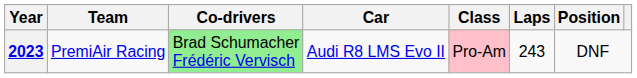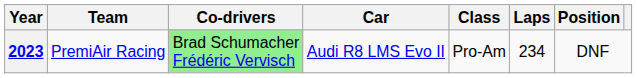 <table class="wikitable" style="font-size: 90%;">
 <tr>
 <th>Year</th>
 <th>Team</th>
 <th>Co-drivers</th>
 <th>Car</th>
 <th>Class</th>
 <th>Laps</th>
 <th>Position</th>
 <th></th>
 </tr>
 <tr>
 <th><a href='#'>2023</a></th>
 <td align="left"> <a href='#'>PremiAir Racing</a></td>
 <td align="left" style="background: lightgreen;"> Brad Schumacher<br> <a href='#'>Frédéric Vervisch</a></td>
 <td align="left"><a href='#'>Audi R8 LMS Evo II</a></td>
-<td align="center" style="background: pink;">Pro-Am</td>
-<td align="center">243</td>
+<td align="center">Pro-Am</td>
+<td align="center">234</td>
 <td colspan=2 align="center">DNF</td>
 </tr>
 </table>
